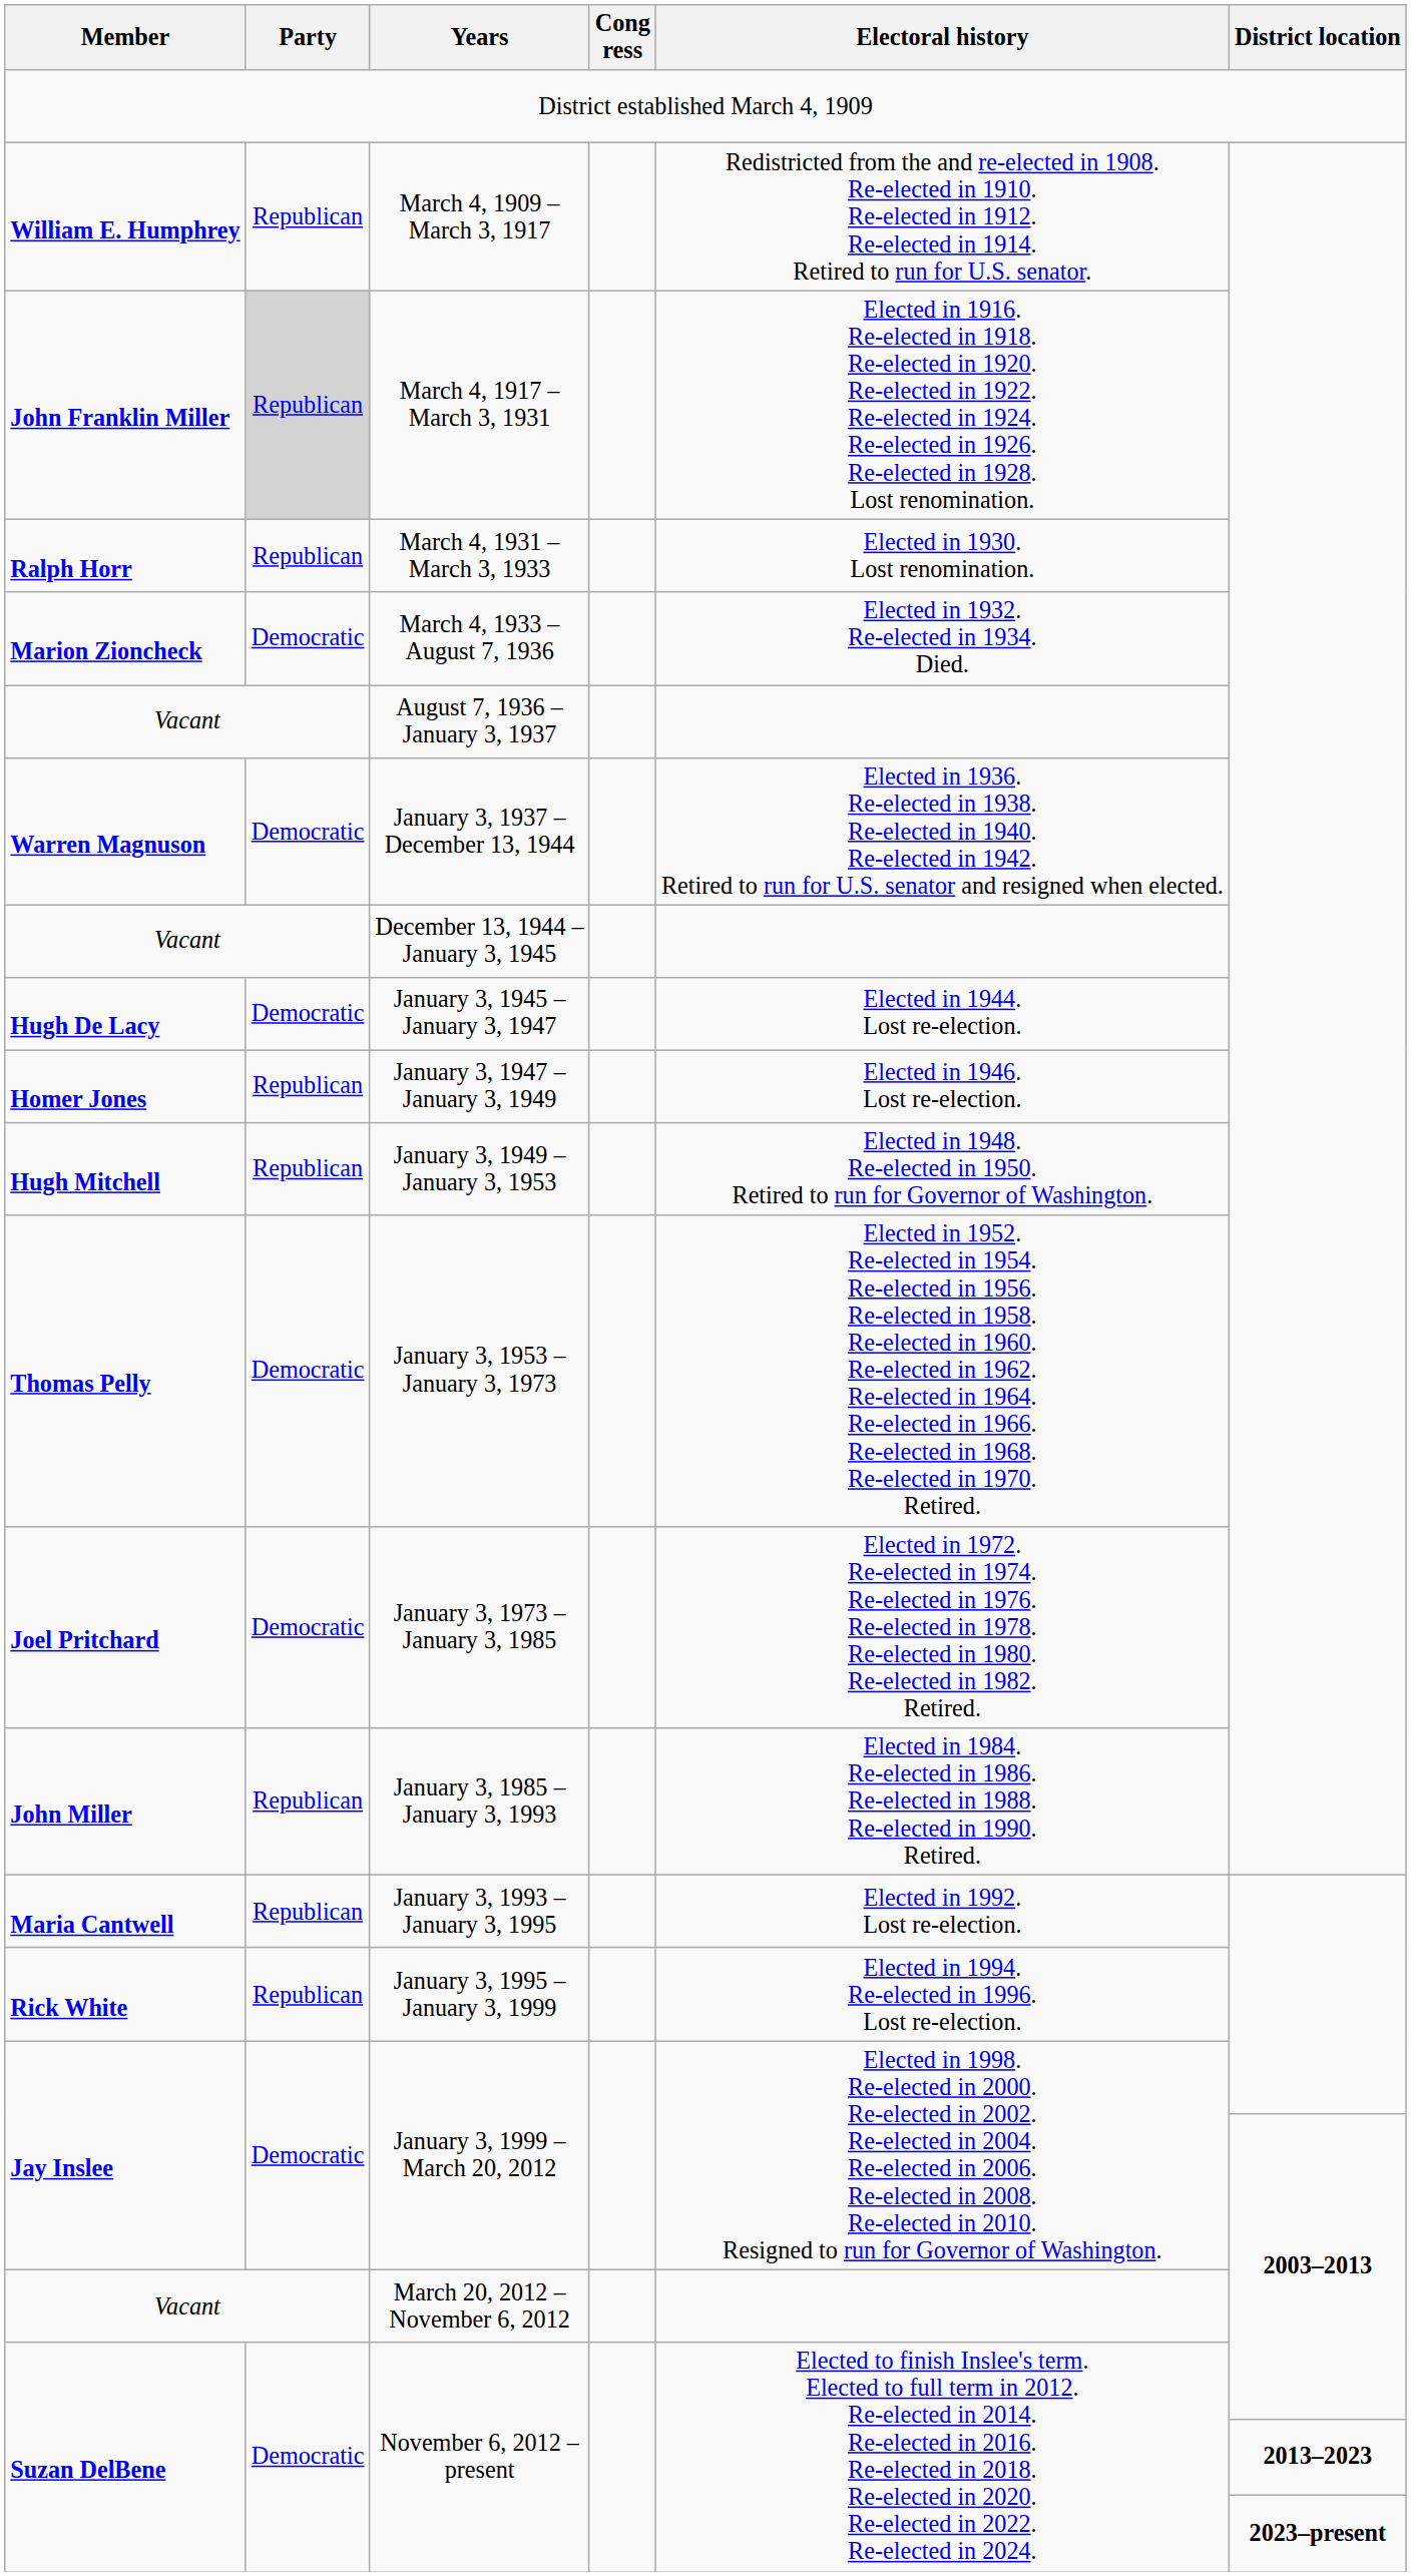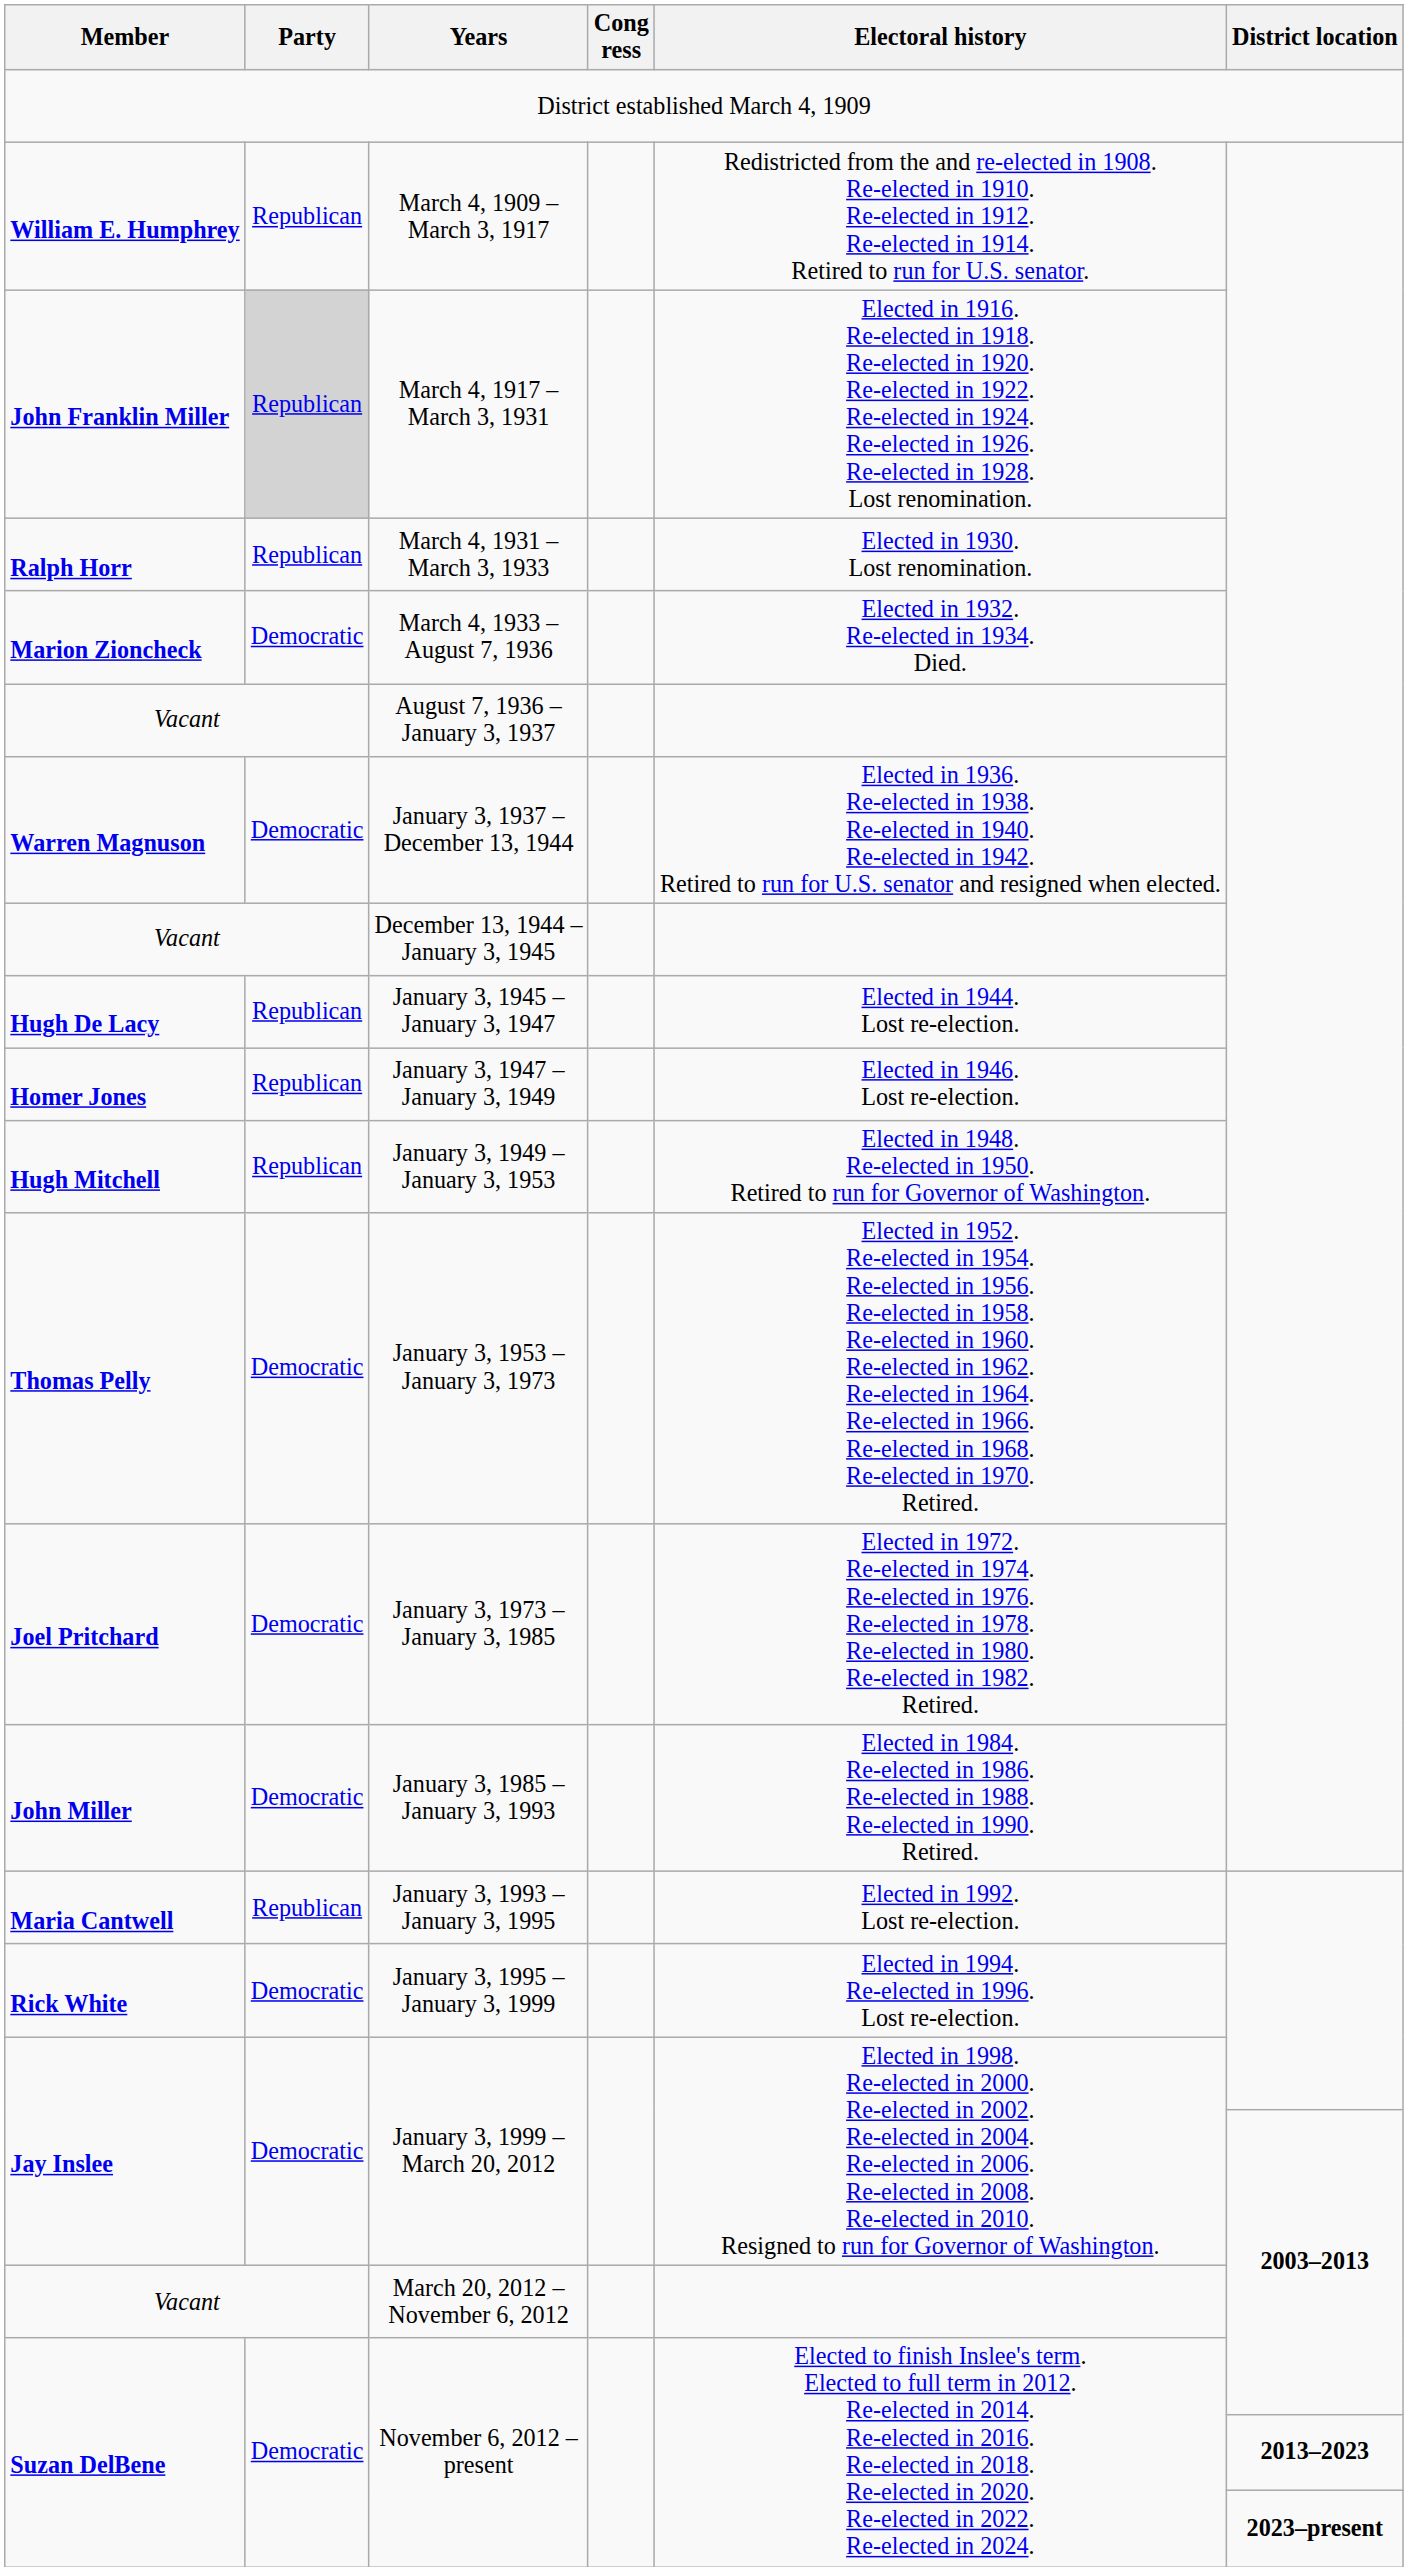 <table class=wikitable style="text-align:center">
 <tr>
 <th>Member</th>
 <th>Party</th>
 <th>Years</th>
 <th>Cong<br>ress</th>
 <th>Electoral history</th>
 <th>District location</th>
 </tr>
 <tr style="height:3em">
 <td colspan=6>District established March 4, 1909</td>
 </tr>
 <tr style="height:3em">
 <td align=left><br><strong><a href='#'>William E. Humphrey</a></strong><br></td>
 <td><a href='#'>Republican</a></td>
 <td nowrap>March 4, 1909 –<br>March 3, 1917</td>
 <td></td>
 <td>Redistricted from the  and <a href='#'>re-elected in 1908</a>.<br><a href='#'>Re-elected in 1910</a>.<br><a href='#'>Re-elected in 1912</a>.<br><a href='#'>Re-elected in 1914</a>.<br>Retired to <a href='#'>run for U.S. senator</a>.</td>
 </tr>
 <tr style="height:3em">
 <td align=left><br><strong><a href='#'>John Franklin Miller</a></strong><br></td>
 <td style="background: lightgrey;"><a href='#'>Republican</a></td>
 <td nowrap>March 4, 1917 –<br>March 3, 1931</td>
 <td></td>
 <td><a href='#'>Elected in 1916</a>.<br><a href='#'>Re-elected in 1918</a>.<br><a href='#'>Re-elected in 1920</a>.<br><a href='#'>Re-elected in 1922</a>.<br><a href='#'>Re-elected in 1924</a>.<br><a href='#'>Re-elected in 1926</a>.<br><a href='#'>Re-elected in 1928</a>.<br>Lost renomination.</td>
 </tr>
 <tr style="height:3em">
 <td align=left><br><strong><a href='#'>Ralph Horr</a></strong><br></td>
 <td><a href='#'>Republican</a></td>
 <td nowrap>March 4, 1931 –<br>March 3, 1933</td>
 <td></td>
 <td><a href='#'>Elected in 1930</a>.<br>Lost renomination.</td>
 </tr>
 <tr style="height:3em">
 <td align=left><br><strong><a href='#'>Marion Zioncheck</a></strong><br></td>
 <td><a href='#'>Democratic</a></td>
 <td nowrap>March 4, 1933 –<br>August 7, 1936</td>
 <td></td>
 <td><a href='#'>Elected in 1932</a>.<br><a href='#'>Re-elected in 1934</a>.<br>Died.</td>
 </tr>
 <tr style="height:3em">
 <td colspan=2><em>Vacant</em></td>
 <td nowrap>August 7, 1936 –<br>January 3, 1937</td>
 <td></td>
 <td></td>
 </tr>
 <tr style="height:3em">
 <td align=left><br><strong><a href='#'>Warren Magnuson</a></strong><br></td>
 <td><a href='#'>Democratic</a></td>
 <td nowrap>January 3, 1937 –<br>December 13, 1944</td>
 <td></td>
 <td><a href='#'>Elected in 1936</a>.<br><a href='#'>Re-elected in 1938</a>.<br><a href='#'>Re-elected in 1940</a>.<br><a href='#'>Re-elected in 1942</a>.<br>Retired to <a href='#'>run for U.S. senator</a> and resigned when elected.</td>
 </tr>
 <tr style="height:3em">
 <td colspan=2><em>Vacant</em></td>
 <td nowrap>December 13, 1944 –<br>January 3, 1945</td>
 <td></td>
 <td></td>
 </tr>
 <tr style="height:3em">
 <td align=left><br><strong><a href='#'>Hugh De Lacy</a></strong><br></td>
-<td><a href='#'>Democratic</a></td>
+<td><a href='#'>Republican</a></td>
 <td nowrap>January 3, 1945 –<br>January 3, 1947</td>
 <td></td>
 <td><a href='#'>Elected in 1944</a>.<br>Lost re-election.</td>
 </tr>
 <tr style="height:3em">
 <td align=left><br><strong><a href='#'>Homer Jones</a></strong><br></td>
 <td><a href='#'>Republican</a></td>
 <td nowrap>January 3, 1947 –<br>January 3, 1949</td>
 <td></td>
 <td><a href='#'>Elected in 1946</a>.<br>Lost re-election.</td>
 </tr>
 <tr style="height:3em">
 <td align=left><br><strong><a href='#'>Hugh Mitchell</a></strong><br></td>
 <td><a href='#'>Republican</a></td>
 <td nowrap>January 3, 1949 –<br>January 3, 1953</td>
 <td></td>
 <td><a href='#'>Elected in 1948</a>.<br><a href='#'>Re-elected in 1950</a>.<br>Retired to <a href='#'>run for Governor of Washington</a>.</td>
 </tr>
 <tr style="height:3em">
 <td align=left><br><strong><a href='#'>Thomas Pelly</a></strong><br></td>
 <td><a href='#'>Democratic</a></td>
 <td nowrap>January 3, 1953 –<br>January 3, 1973</td>
 <td></td>
 <td><a href='#'>Elected in 1952</a>.<br><a href='#'>Re-elected in 1954</a>.<br><a href='#'>Re-elected in 1956</a>.<br><a href='#'>Re-elected in 1958</a>.<br><a href='#'>Re-elected in 1960</a>.<br><a href='#'>Re-elected in 1962</a>.<br><a href='#'>Re-elected in 1964</a>.<br><a href='#'>Re-elected in 1966</a>.<br><a href='#'>Re-elected in 1968</a>.<br><a href='#'>Re-elected in 1970</a>.<br>Retired.</td>
 </tr>
 <tr style="height:3em">
 <td align=left><br><strong><a href='#'>Joel Pritchard</a></strong><br></td>
 <td><a href='#'>Democratic</a></td>
 <td nowrap>January 3, 1973 –<br>January 3, 1985</td>
 <td></td>
 <td><a href='#'>Elected in 1972</a>.<br><a href='#'>Re-elected in 1974</a>.<br><a href='#'>Re-elected in 1976</a>.<br><a href='#'>Re-elected in 1978</a>.<br><a href='#'>Re-elected in 1980</a>.<br><a href='#'>Re-elected in 1982</a>.<br>Retired.</td>
 </tr>
 <tr style="height:3em">
 <td align=left><br><strong><a href='#'>John Miller</a></strong><br></td>
-<td><a href='#'>Republican</a></td>
+<td><a href='#'>Democratic</a></td>
 <td nowrap>January 3, 1985 –<br>January 3, 1993</td>
 <td></td>
 <td><a href='#'>Elected in 1984</a>.<br><a href='#'>Re-elected in 1986</a>.<br><a href='#'>Re-elected in 1988</a>.<br><a href='#'>Re-elected in 1990</a>.<br>Retired.</td>
 </tr>
 <tr style="height:3em">
 <td align=left><br><strong><a href='#'>Maria Cantwell</a></strong><br></td>
 <td><a href='#'>Republican</a></td>
 <td nowrap>January 3, 1993 –<br>January 3, 1995</td>
 <td></td>
 <td><a href='#'>Elected in 1992</a>.<br>Lost re-election.</td>
 <td rowspan=3></td>
 </tr>
 <tr style="height:3em">
 <td align=left><br><strong><a href='#'>Rick White</a></strong><br></td>
-<td><a href='#'>Republican</a></td>
+<td><a href='#'>Democratic</a></td>
 <td nowrap>January 3, 1995 –<br>January 3, 1999</td>
 <td></td>
 <td><a href='#'>Elected in 1994</a>.<br><a href='#'>Re-elected in 1996</a>.<br>Lost re-election.</td>
 </tr>
 <tr style="height:3em">
 <td rowspan=2 align=left><br><strong><a href='#'>Jay Inslee</a></strong><br></td>
 <td rowspan=2 ><a href='#'>Democratic</a></td>
 <td rowspan=2 nowrap>January 3, 1999 –<br>March 20, 2012</td>
 <td rowspan=2></td>
 <td rowspan=2><a href='#'>Elected in 1998</a>.<br><a href='#'>Re-elected in 2000</a>.<br><a href='#'>Re-elected in 2002</a>.<br><a href='#'>Re-elected in 2004</a>.<br><a href='#'>Re-elected in 2006</a>.<br><a href='#'>Re-elected in 2008</a>.<br><a href='#'>Re-elected in 2010</a>.<br>Resigned to <a href='#'>run for Governor of Washington</a>.</td>
 </tr>
 <tr style="height:3em">
 <td rowspan=3><strong>2003–2013</strong><br></td>
 </tr>
 <tr style="height:3em">
 <td colspan=2><em>Vacant</em></td>
 <td nowrap>March 20, 2012 –<br>November 6, 2012</td>
 <td></td>
 <td></td>
 </tr>
 <tr style="height:3em">
 <td rowspan=3 align=left><br><strong><a href='#'>Suzan DelBene</a></strong><br></td>
 <td rowspan=3 ><a href='#'>Democratic</a></td>
 <td rowspan=3 nowrap>November 6, 2012 –<br>present</td>
 <td rowspan=3></td>
 <td rowspan=3><a href='#'>Elected to finish Inslee's term</a>.<br><a href='#'>Elected to full term in 2012</a>.<br><a href='#'>Re-elected in 2014</a>.<br><a href='#'>Re-elected in 2016</a>.<br><a href='#'>Re-elected in 2018</a>.<br><a href='#'>Re-elected in 2020</a>.<br><a href='#'>Re-elected in 2022</a>.<br><a href='#'>Re-elected in 2024</a>.</td>
 </tr>
 <tr style="height:3em">
 <td><strong>2013–2023</strong><br></td>
 </tr>
 <tr style="height:3em">
 <td><strong>2023–present</strong><br></td>
 </tr>
 </table>
